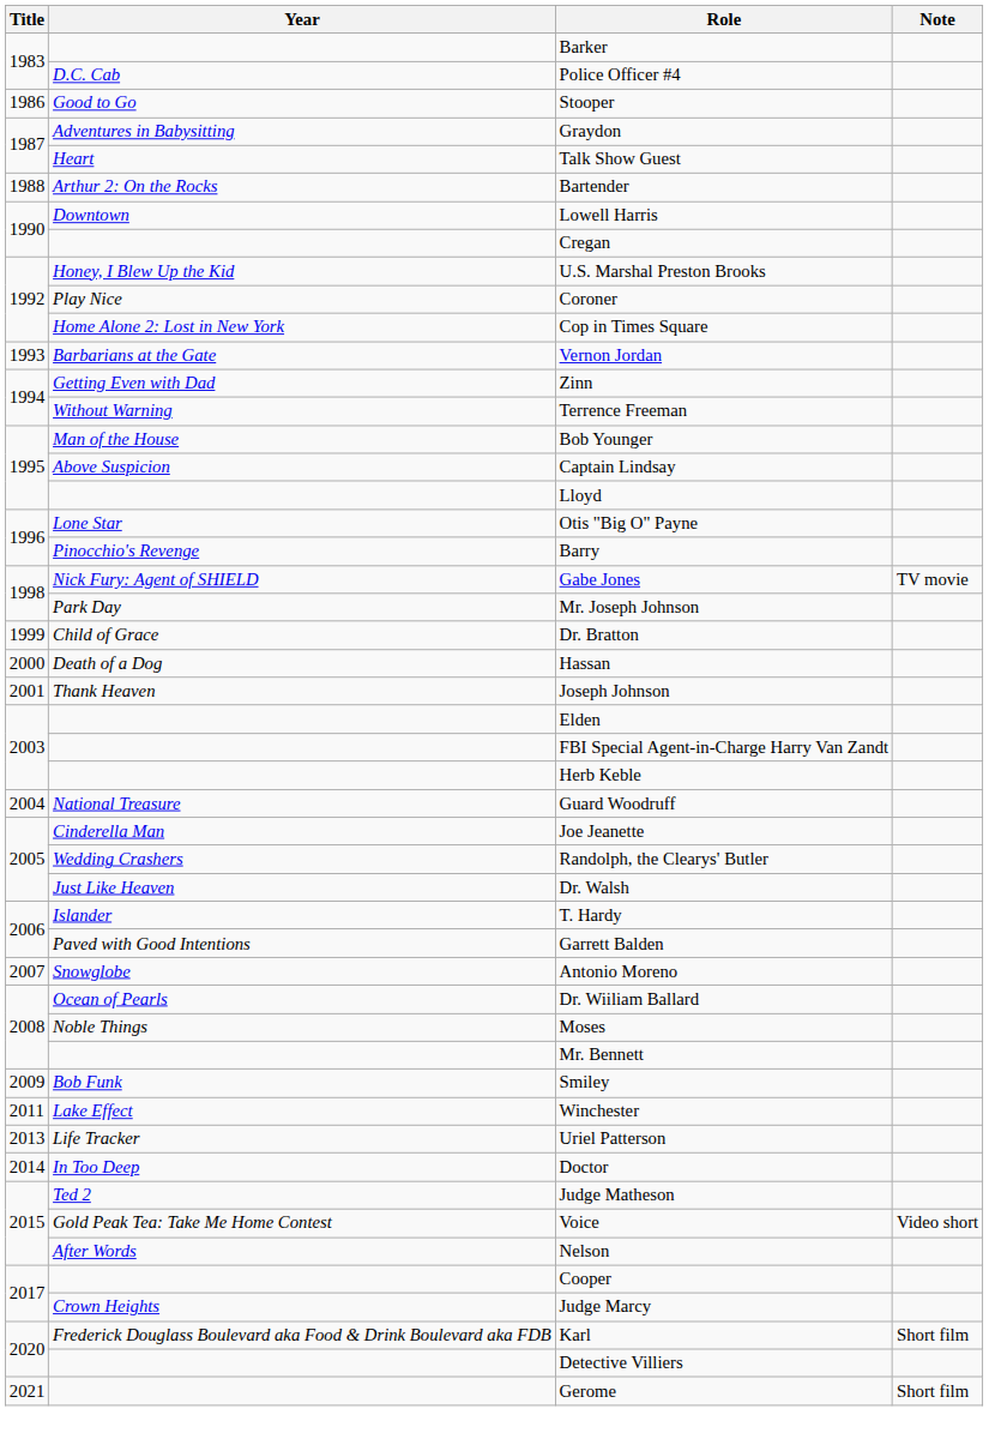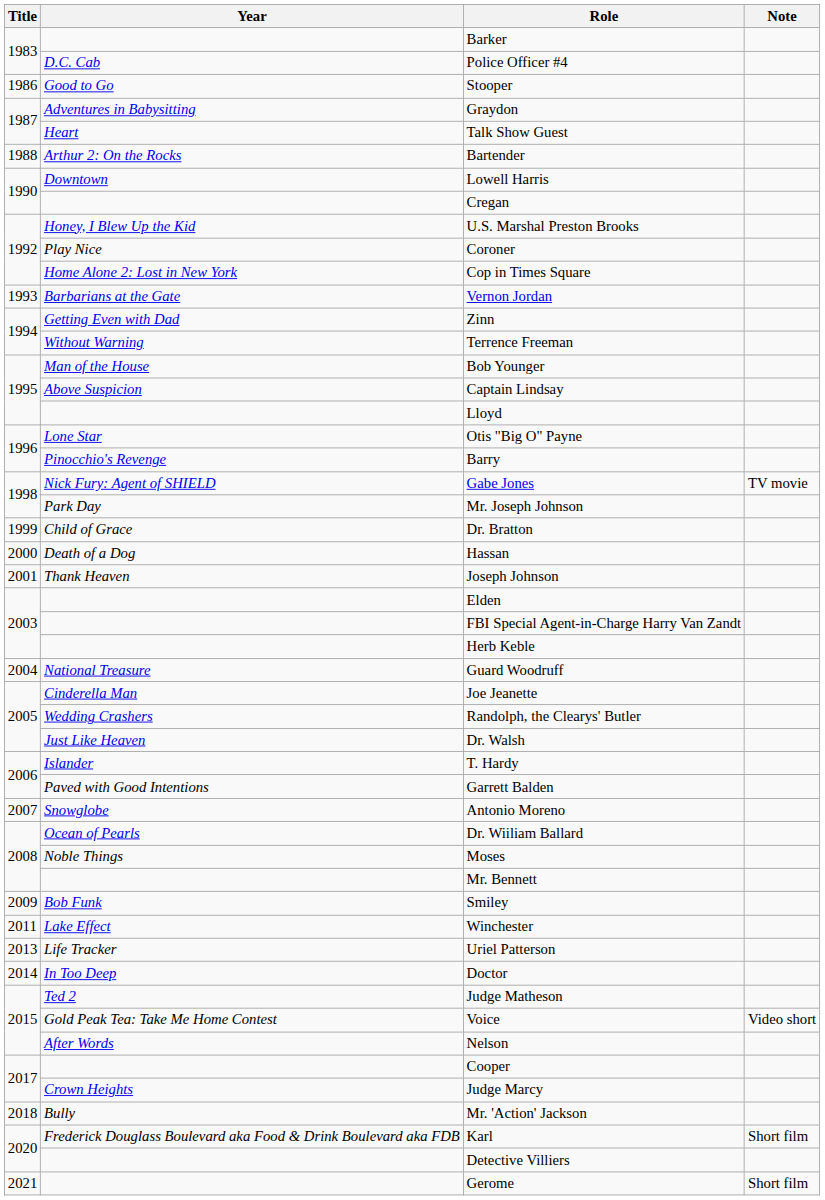 <table class="wikitable sortable">
 <tr>
 <th>Title</th>
 <th>Year</th>
 <th>Role</th>
 <th>Note</th>
 </tr>
 <tr>
 <td rowspan="2">1983</td>
 <td><em></em></td>
 <td>Barker</td>
 <td></td>
 </tr>
 <tr>
 <td><em><a href='#'>D.C. Cab</a></em></td>
 <td>Police Officer #4</td>
 <td></td>
 </tr>
 <tr>
 <td>1986</td>
 <td><em><a href='#'>Good to Go</a></em></td>
 <td>Stooper</td>
 <td></td>
 </tr>
 <tr>
 <td rowspan="2">1987</td>
 <td><em><a href='#'>Adventures in Babysitting</a></em></td>
 <td>Graydon</td>
 <td></td>
 </tr>
 <tr>
 <td><em><a href='#'>Heart</a></em></td>
 <td>Talk Show Guest</td>
 <td></td>
 </tr>
 <tr>
 <td>1988</td>
 <td><em><a href='#'>Arthur 2: On the Rocks</a></em></td>
 <td>Bartender</td>
 <td></td>
 </tr>
 <tr>
 <td rowspan="2">1990</td>
 <td><em><a href='#'>Downtown</a></em></td>
 <td>Lowell Harris</td>
 <td></td>
 </tr>
 <tr>
 <td><em></em></td>
 <td>Cregan</td>
 <td></td>
 </tr>
 <tr>
 <td rowspan="3">1992</td>
 <td><em><a href='#'>Honey, I Blew Up the Kid</a></em></td>
 <td>U.S. Marshal Preston Brooks</td>
 <td></td>
 </tr>
 <tr>
 <td><em>Play Nice</em></td>
 <td>Coroner</td>
 <td></td>
 </tr>
 <tr>
 <td><em><a href='#'>Home Alone 2: Lost in New York</a></em></td>
 <td>Cop in Times Square</td>
 <td></td>
 </tr>
 <tr>
 <td>1993</td>
 <td><em><a href='#'>Barbarians at the Gate</a></em></td>
 <td><a href='#'>Vernon Jordan</a></td>
 <td></td>
 </tr>
 <tr>
 <td rowspan="2">1994</td>
 <td><em><a href='#'>Getting Even with Dad</a></em></td>
 <td>Zinn</td>
 <td></td>
 </tr>
 <tr>
 <td><em><a href='#'>Without Warning</a></em></td>
 <td>Terrence Freeman</td>
 <td></td>
 </tr>
 <tr>
 <td rowspan="3">1995</td>
 <td><em><a href='#'>Man of the House</a></em></td>
 <td>Bob Younger</td>
 <td></td>
 </tr>
 <tr>
 <td><em><a href='#'>Above Suspicion</a></em></td>
 <td>Captain Lindsay</td>
 <td></td>
 </tr>
 <tr>
 <td><em></em></td>
 <td>Lloyd</td>
 <td></td>
 </tr>
 <tr>
 <td rowspan="2">1996</td>
 <td><em><a href='#'>Lone Star</a></em></td>
 <td>Otis "Big O" Payne</td>
 <td></td>
 </tr>
 <tr>
 <td><em><a href='#'>Pinocchio's Revenge</a></em></td>
 <td>Barry</td>
 <td></td>
 </tr>
 <tr>
 <td rowspan="2">1998</td>
 <td><em><a href='#'>Nick Fury: Agent of SHIELD</a></em></td>
 <td><a href='#'>Gabe Jones</a></td>
 <td>TV movie</td>
 </tr>
 <tr>
 <td><em>Park Day</em></td>
 <td>Mr. Joseph Johnson</td>
 <td></td>
 </tr>
 <tr>
 <td>1999</td>
 <td><em>Child of Grace</em></td>
 <td>Dr. Bratton</td>
 <td></td>
 </tr>
 <tr>
 <td>2000</td>
 <td><em>Death of a Dog</em></td>
 <td>Hassan</td>
 <td></td>
 </tr>
 <tr>
 <td>2001</td>
 <td><em>Thank Heaven</em></td>
 <td>Joseph Johnson</td>
 <td></td>
 </tr>
 <tr>
 <td rowspan="3">2003</td>
 <td><em></em></td>
 <td>Elden</td>
 <td></td>
 </tr>
 <tr>
 <td><em></em></td>
 <td>FBI Special Agent-in-Charge Harry Van Zandt</td>
 <td></td>
 </tr>
 <tr>
 <td><em></em></td>
 <td>Herb Keble</td>
 <td></td>
 </tr>
 <tr>
 <td>2004</td>
 <td><em><a href='#'>National Treasure</a></em></td>
 <td>Guard Woodruff</td>
 <td></td>
 </tr>
 <tr>
 <td rowspan="3">2005</td>
 <td><em><a href='#'>Cinderella Man</a></em></td>
 <td>Joe Jeanette</td>
 <td></td>
 </tr>
 <tr>
 <td><em><a href='#'>Wedding Crashers</a></em></td>
 <td>Randolph, the Clearys' Butler</td>
 <td></td>
 </tr>
 <tr>
 <td><em><a href='#'>Just Like Heaven</a></em></td>
 <td>Dr. Walsh</td>
 <td></td>
 </tr>
 <tr>
 <td rowspan="2">2006</td>
 <td><em><a href='#'>Islander</a></em></td>
 <td>T. Hardy</td>
 <td></td>
 </tr>
 <tr>
 <td><em>Paved with Good Intentions</em></td>
 <td>Garrett Balden</td>
 <td></td>
 </tr>
 <tr>
 <td>2007</td>
 <td><em><a href='#'>Snowglobe</a></em></td>
 <td>Antonio Moreno</td>
 <td></td>
 </tr>
 <tr>
 <td rowspan="3">2008</td>
 <td><em><a href='#'>Ocean of Pearls</a></em></td>
 <td>Dr. Wiiliam Ballard</td>
 <td></td>
 </tr>
 <tr>
 <td><em>Noble Things</em></td>
 <td>Moses</td>
 <td></td>
 </tr>
 <tr>
 <td><em></em></td>
 <td>Mr. Bennett</td>
 <td></td>
 </tr>
 <tr>
 <td>2009</td>
 <td><em><a href='#'>Bob Funk</a></em></td>
 <td>Smiley</td>
 <td></td>
 </tr>
 <tr>
 <td>2011</td>
 <td><em><a href='#'>Lake Effect</a></em></td>
 <td>Winchester</td>
 <td></td>
 </tr>
 <tr>
 <td>2013</td>
 <td><em>Life Tracker</em></td>
 <td>Uriel Patterson</td>
 <td></td>
 </tr>
 <tr>
 <td>2014</td>
 <td><em><a href='#'>In Too Deep</a></em></td>
 <td>Doctor</td>
 <td></td>
 </tr>
 <tr>
 <td rowspan="3">2015</td>
 <td><em><a href='#'>Ted 2</a></em></td>
 <td>Judge Matheson</td>
 <td></td>
 </tr>
 <tr>
 <td><em>Gold Peak Tea: Take Me Home Contest</em></td>
 <td>Voice</td>
 <td>Video short</td>
 </tr>
 <tr>
 <td><em><a href='#'>After Words</a></em></td>
 <td>Nelson</td>
 <td></td>
 </tr>
 <tr>
 <td rowspan="2">2017</td>
 <td><em></em></td>
 <td>Cooper</td>
 <td></td>
 </tr>
 <tr>
 <td><em><a href='#'>Crown Heights</a></em></td>
 <td>Judge Marcy</td>
 <td></td>
 </tr>
 <tr>
+<td>2018</td>
+<td><em>Bully</em></td>
+<td>Mr. 'Action' Jackson</td>
+<td></td>
+</tr>
+<tr>
 <td rowspan="2">2020</td>
 <td><em>Frederick Douglass Boulevard aka Food & Drink Boulevard aka FDB</em></td>
 <td>Karl</td>
 <td>Short film</td>
 </tr>
 <tr>
 <td><em></em></td>
 <td>Detective Villiers</td>
 <td></td>
 </tr>
 <tr>
 <td>2021</td>
 <td><em></em></td>
 <td>Gerome</td>
 <td>Short film</td>
 </tr>
 </table>
